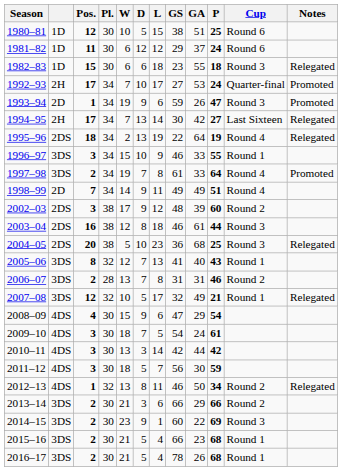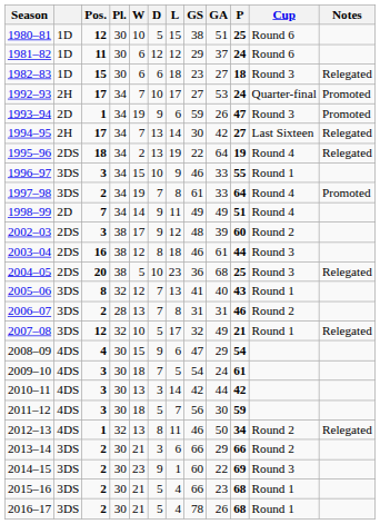 <table class="wikitable">
 <tr>
 <th>Season</th>
 <th></th>
 <th>Pos.</th>
 <th>Pl.</th>
 <th>W</th>
 <th>D</th>
 <th>L</th>
 <th>GS</th>
 <th>GA</th>
 <th>P</th>
 <th><a href='#'>Cup</a></th>
 <th>Notes</th>
 </tr>
 <tr>
 <td><a href='#'>1980–81</a></td>
 <td>1D</td>
 <td align=right><strong>12</strong></td>
 <td align=right>30</td>
 <td align=right>10</td>
 <td align=right>5</td>
 <td align=right>15</td>
 <td align=right>38</td>
 <td align=right>51</td>
 <td align=right><strong>25</strong></td>
 <td>Round 6</td>
 <td></td>
 </tr>
 <tr>
 <td><a href='#'>1981–82</a></td>
 <td>1D</td>
 <td align=right><strong>11</strong></td>
 <td align=right>30</td>
 <td align=right>6</td>
 <td align=right>12</td>
 <td align=right>12</td>
 <td align=right>29</td>
 <td align=right>37</td>
 <td align=right><strong>24</strong></td>
 <td>Round 6</td>
 <td></td>
 </tr>
 <tr>
 <td><a href='#'>1982–83</a></td>
 <td>1D</td>
 <td align=right><strong>15</strong></td>
 <td align=right>30</td>
 <td align=right>6</td>
 <td align=right>6</td>
 <td align=right>18</td>
 <td align=right>23</td>
-<td align=right>55</td>
+<td align=right>27</td>
 <td align=right><strong>18</strong></td>
 <td>Round 3</td>
 <td>Relegated</td>
 </tr>
 <tr>
 <td><a href='#'>1992–93</a></td>
 <td>2H</td>
 <td align=right><strong>17</strong></td>
 <td align=right>34</td>
 <td align=right>7</td>
 <td align=right>10</td>
 <td align=right>17</td>
 <td align=right>27</td>
 <td align=right>53</td>
 <td align=right><strong>24</strong></td>
 <td>Quarter-final</td>
 <td>Promoted</td>
 </tr>
 <tr>
 <td><a href='#'>1993–94</a></td>
 <td>2D</td>
 <td align=right><strong>1</strong></td>
 <td align=right>34</td>
 <td align=right>19</td>
 <td align=right>9</td>
 <td align=right>6</td>
 <td align=right>59</td>
 <td align=right>26</td>
 <td align=right><strong>47</strong></td>
 <td>Round 3</td>
 <td>Promoted</td>
 </tr>
 <tr>
 <td><a href='#'>1994–95</a></td>
 <td>2H</td>
 <td align=right><strong>17</strong></td>
 <td align=right>34</td>
 <td align=right>7</td>
 <td align=right>13</td>
 <td align=right>14</td>
 <td align=right>30</td>
 <td align=right>42</td>
 <td align=right><strong>27</strong></td>
 <td>Last Sixteen</td>
 <td>Relegated</td>
 </tr>
 <tr>
 <td><a href='#'>1995–96</a></td>
 <td>2DS</td>
 <td align=right><strong>18</strong></td>
 <td align=right>34</td>
 <td align=right>2</td>
 <td align=right>13</td>
 <td align=right>19</td>
 <td align=right>22</td>
 <td align=right>64</td>
 <td align=right><strong>19</strong></td>
 <td>Round 4</td>
 <td>Relegated</td>
 </tr>
 <tr>
 <td><a href='#'>1996–97</a></td>
 <td>3DS</td>
 <td align=right><strong>3</strong></td>
 <td align=right>34</td>
 <td align=right>15</td>
 <td align=right>10</td>
 <td align=right>9</td>
 <td align=right>46</td>
 <td align=right>33</td>
 <td align=right><strong>55</strong></td>
 <td>Round 1</td>
 <td></td>
 </tr>
 <tr>
 <td><a href='#'>1997–98</a></td>
 <td>3DS</td>
 <td align=right><strong>2</strong></td>
 <td align=right>34</td>
 <td align=right>19</td>
 <td align=right>7</td>
 <td align=right>8</td>
 <td align=right>61</td>
 <td align=right>33</td>
 <td align=right><strong>64</strong></td>
 <td>Round 4</td>
 <td>Promoted</td>
 </tr>
 <tr>
 <td><a href='#'>1998–99</a></td>
 <td>2D</td>
 <td align=right><strong>7</strong></td>
 <td align=right>34</td>
 <td align=right>14</td>
 <td align=right>9</td>
 <td align=right>11</td>
 <td align=right>49</td>
 <td align=right>49</td>
 <td align=right><strong>51</strong></td>
 <td>Round 4</td>
 <td></td>
 </tr>
 <tr>
 <td><a href='#'>2002–03</a></td>
 <td>2DS</td>
 <td align=right><strong>3</strong></td>
 <td align=right>38</td>
 <td align=right>17</td>
 <td align=right>9</td>
 <td align=right>12</td>
 <td align=right>48</td>
 <td align=right>39</td>
 <td align=right><strong>60</strong></td>
 <td>Round 2</td>
 <td></td>
 </tr>
 <tr>
 <td><a href='#'>2003–04</a></td>
 <td>2DS</td>
 <td align=right><strong>16</strong></td>
 <td align=right>38</td>
 <td align=right>12</td>
 <td align=right>8</td>
 <td align=right>18</td>
 <td align=right>46</td>
 <td align=right>61</td>
 <td align=right><strong>44</strong></td>
 <td>Round 3</td>
 <td></td>
 </tr>
 <tr>
 <td><a href='#'>2004–05</a></td>
 <td>2DS</td>
 <td align=right><strong>20</strong></td>
 <td align=right>38</td>
 <td align=right>5</td>
 <td align=right>10</td>
 <td align=right>23</td>
 <td align=right>36</td>
 <td align=right>68</td>
 <td align=right><strong>25</strong></td>
 <td>Round 3</td>
 <td>Relegated</td>
 </tr>
 <tr>
 <td><a href='#'>2005–06</a></td>
 <td>3DS</td>
 <td align=right><strong>8</strong></td>
 <td align=right>32</td>
 <td align=right>12</td>
 <td align=right>7</td>
 <td align=right>13</td>
 <td align=right>41</td>
 <td align=right>40</td>
 <td align=right><strong>43</strong></td>
 <td>Round 1</td>
 <td></td>
 </tr>
 <tr>
 <td><a href='#'>2006–07</a></td>
 <td>3DS</td>
 <td align=right><strong>2</strong></td>
 <td align=right>28</td>
 <td align=right>13</td>
 <td align=right>7</td>
 <td align=right>8</td>
 <td align=right>31</td>
 <td align=right>31</td>
 <td align=right><strong>46</strong></td>
 <td>Round 2</td>
 <td></td>
 </tr>
 <tr>
 <td><a href='#'>2007–08</a></td>
 <td>3DS</td>
 <td align=right><strong>12</strong></td>
 <td align=right>32</td>
 <td align=right>10</td>
 <td align=right>5</td>
 <td align=right>17</td>
 <td align=right>32</td>
 <td align=right>49</td>
 <td align=right><strong>21</strong></td>
 <td>Round 1</td>
 <td>Relegated</td>
 </tr>
 <tr>
 <td>2008–09</td>
 <td>4DS</td>
 <td align=right><strong>4</strong></td>
 <td align=right>30</td>
 <td align=right>15</td>
 <td align=right>9</td>
 <td align=right>6</td>
 <td align=right>47</td>
 <td align=right>29</td>
 <td align=right><strong>54</strong></td>
 <td></td>
 <td></td>
 </tr>
 <tr>
 <td>2009–10</td>
 <td>4DS</td>
 <td align=right><strong>3</strong></td>
 <td align=right>30</td>
 <td align=right>18</td>
 <td align=right>7</td>
 <td align=right>5</td>
 <td align=right>54</td>
 <td align=right>24</td>
 <td align=right><strong>61</strong></td>
 <td></td>
 <td></td>
 </tr>
 <tr>
 <td>2010–11</td>
 <td>4DS</td>
 <td align=right><strong>3</strong></td>
 <td align=right>30</td>
 <td align=right>13</td>
 <td align=right>3</td>
 <td align=right>14</td>
 <td align=right>42</td>
 <td align=right>44</td>
 <td align=right><strong>42</strong></td>
 <td></td>
 <td></td>
 </tr>
 <tr>
 <td>2011–12</td>
 <td>4DS</td>
 <td align=right><strong>3</strong></td>
 <td align=right>30</td>
 <td align=right>18</td>
 <td align=right>5</td>
 <td align=right>7</td>
 <td align=right>56</td>
 <td align=right>30</td>
 <td align=right><strong>59</strong></td>
 <td></td>
 <td></td>
 </tr>
 <tr>
 <td>2012–13</td>
 <td>4DS</td>
 <td align=right><strong>1</strong></td>
 <td align=right>32</td>
 <td align=right>13</td>
 <td align=right>8</td>
 <td align=right>11</td>
 <td align=right>46</td>
 <td align=right>50</td>
 <td align=right><strong>34</strong></td>
 <td>Round 2</td>
 <td>Relegated</td>
 </tr>
 <tr>
 <td>2013–14</td>
 <td>3DS</td>
 <td align=right><strong>2</strong></td>
 <td align=right>30</td>
 <td align=right>21</td>
 <td align=right>3</td>
 <td align=right>6</td>
 <td align=right>66</td>
 <td align=right>29</td>
 <td align=right><strong>66</strong></td>
 <td>Round 2</td>
 <td></td>
 </tr>
 <tr>
 <td>2014–15</td>
 <td>3DS</td>
 <td align=right><strong>2</strong></td>
 <td align=right>30</td>
 <td align=right>23</td>
 <td align=right>9</td>
 <td align=right>1</td>
 <td align=right>60</td>
 <td align=right>22</td>
 <td align=right><strong>69</strong></td>
 <td>Round 3</td>
 <td></td>
 </tr>
 <tr>
 <td>2015–16</td>
 <td>3DS</td>
 <td align=right><strong>2</strong></td>
 <td align=right>30</td>
 <td align=right>21</td>
 <td align=right>5</td>
 <td align=right>4</td>
 <td align=right>66</td>
 <td align=right>23</td>
 <td align=right><strong>68</strong></td>
 <td>Round 1</td>
 <td></td>
 </tr>
 <tr>
 <td>2016–17</td>
 <td>3DS</td>
 <td align=right><strong>2</strong></td>
 <td align=right>30</td>
 <td align=right>21</td>
 <td align=right>5</td>
 <td align=right>4</td>
 <td align=right>78</td>
 <td align=right>26</td>
 <td align=right><strong>68</strong></td>
 <td>Round 1</td>
 <td></td>
 </tr>
 </table>
